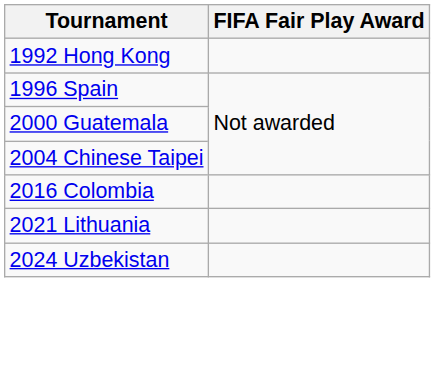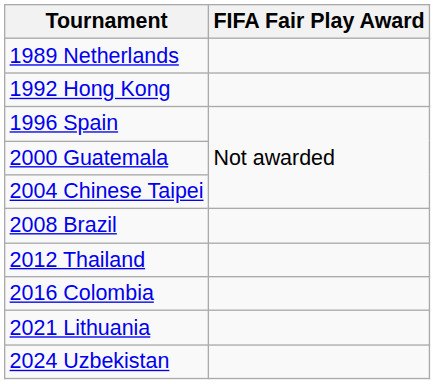 <table class=wikitable>
 <tr>
 <th>Tournament</th>
 <th>FIFA Fair Play Award</th>
+</tr>
+<tr>
+<td><a href='#'>1989 Netherlands</a></td>
+<td></td>
 </tr>
 <tr>
 <td><a href='#'>1992 Hong Kong</a></td>
 <td></td>
 </tr>
 <tr>
 <td><a href='#'>1996 Spain</a></td>
 <td rowspan=3>Not awarded</td>
 </tr>
 <tr>
 <td><a href='#'>2000 Guatemala</a></td>
 </tr>
 <tr>
 <td><a href='#'>2004 Chinese Taipei</a></td>
 </tr>
 <tr>
+<td><a href='#'>2008 Brazil</a></td>
+<td></td>
+</tr>
+<tr>
+<td><a href='#'>2012 Thailand</a></td>
+<td></td>
+</tr>
+<tr>
 <td><a href='#'>2016 Colombia</a></td>
 <td></td>
 </tr>
 <tr>
 <td><a href='#'>2021 Lithuania</a></td>
 <td></td>
 </tr>
 <tr>
 <td><a href='#'>2024 Uzbekistan</a></td>
 <td></td>
 </tr>
 </table>
